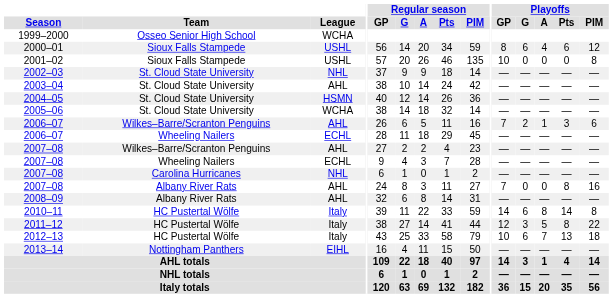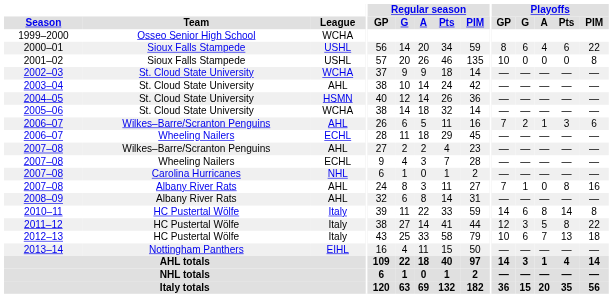 <table border="0" cellpadding="1" cellspacing="0" style="text-align:center; width:60em">
 <tr bgcolor="#e0e0e0">
 <th colspan="3" bgcolor="#ffffff"></th>
 <th rowspan="99" bgcolor="#ffffff"></th>
 <th colspan="5"><a href='#'>Regular season</a></th>
 <th rowspan="99" bgcolor="#ffffff"></th>
 <th colspan="5"><a href='#'>Playoffs</a></th>
 </tr>
 <tr bgcolor="#e0e0e0">
 <th><a href='#'>Season</a></th>
 <th>Team</th>
 <th>League</th>
 <th>GP</th>
 <th><a href='#'>G</a></th>
 <th><a href='#'>A</a></th>
 <th><a href='#'>Pts</a></th>
 <th><a href='#'>PIM</a></th>
 <th>GP</th>
 <th>G</th>
 <th>A</th>
 <th>Pts</th>
 <th>PIM</th>
 </tr>
 <tr>
 <td>1999–2000</td>
 <td><a href='#'>Osseo Senior High School</a></td>
 <td>WCHA</td>
 <td></td>
 <td></td>
 <td></td>
 <td></td>
 <td></td>
 <td></td>
 <td></td>
 <td></td>
 <td></td>
 <td></td>
 </tr>
 <tr bgcolor="#f0f0f0">
 <td>2000–01</td>
 <td><a href='#'>Sioux Falls Stampede</a></td>
 <td><a href='#'>USHL</a></td>
 <td>56</td>
 <td>14</td>
 <td>20</td>
 <td>34</td>
 <td>59</td>
 <td>8</td>
 <td>6</td>
 <td>4</td>
 <td>6</td>
-<td>12</td>
+<td>22</td>
 </tr>
 <tr>
 <td>2001–02</td>
 <td>Sioux Falls Stampede</td>
 <td>USHL</td>
 <td>57</td>
 <td>20</td>
 <td>26</td>
 <td>46</td>
 <td>135</td>
 <td>10</td>
 <td>0</td>
 <td>0</td>
 <td>0</td>
 <td>8</td>
 </tr>
 <tr bgcolor="#f0f0f0">
 <td><a href='#'>2002–03</a></td>
 <td><a href='#'>St. Cloud State University</a></td>
-<td><a href='#'>NHL</a></td>
+<td><a href='#'>WCHA</a></td>
 <td>37</td>
 <td>9</td>
 <td>9</td>
 <td>18</td>
 <td>14</td>
 <td>—</td>
 <td>—</td>
 <td>—</td>
 <td>—</td>
 <td>—</td>
 </tr>
 <tr>
 <td><a href='#'>2003–04</a></td>
 <td>St. Cloud State University</td>
 <td>AHL</td>
 <td>38</td>
 <td>10</td>
 <td>14</td>
 <td>24</td>
 <td>42</td>
 <td>—</td>
 <td>—</td>
 <td>—</td>
 <td>—</td>
 <td>—</td>
 </tr>
 <tr bgcolor="#f0f0f0">
 <td><a href='#'>2004–05</a></td>
 <td>St. Cloud State University</td>
 <td><a href='#'>HSMN</a></td>
 <td>40</td>
 <td>12</td>
 <td>14</td>
 <td>26</td>
 <td>36</td>
 <td>—</td>
 <td>—</td>
 <td>—</td>
 <td>—</td>
 <td>—</td>
 </tr>
 <tr>
 <td><a href='#'>2005–06</a></td>
 <td>St. Cloud State University</td>
 <td>WCHA</td>
 <td>38</td>
 <td>14</td>
 <td>18</td>
 <td>32</td>
 <td>14</td>
 <td>—</td>
 <td>—</td>
 <td>—</td>
 <td>—</td>
 <td>—</td>
 </tr>
 <tr bgcolor="#f0f0f0">
 <td><a href='#'>2006–07</a></td>
 <td><a href='#'>Wilkes–Barre/Scranton Penguins</a></td>
 <td><a href='#'>AHL</a></td>
 <td>26</td>
 <td>6</td>
 <td>5</td>
 <td>11</td>
 <td>16</td>
 <td>7</td>
 <td>2</td>
 <td>1</td>
 <td>3</td>
 <td>6</td>
 </tr>
 <tr>
 <td><a href='#'>2006–07</a></td>
 <td><a href='#'>Wheeling Nailers</a></td>
 <td><a href='#'>ECHL</a></td>
 <td>28</td>
 <td>11</td>
 <td>18</td>
 <td>29</td>
 <td>45</td>
 <td>—</td>
 <td>—</td>
 <td>—</td>
 <td>—</td>
 <td>—</td>
 </tr>
 <tr bgcolor="#f0f0f0">
 <td><a href='#'>2007–08</a></td>
 <td>Wilkes–Barre/Scranton Penguins</td>
 <td>AHL</td>
 <td>27</td>
 <td>2</td>
 <td>2</td>
 <td>4</td>
 <td>23</td>
 <td>—</td>
 <td>—</td>
 <td>—</td>
 <td>—</td>
 <td>—</td>
 </tr>
 <tr>
 <td><a href='#'>2007–08</a></td>
 <td>Wheeling Nailers</td>
 <td>ECHL</td>
 <td>9</td>
 <td>4</td>
 <td>3</td>
 <td>7</td>
 <td>28</td>
 <td>—</td>
 <td>—</td>
 <td>—</td>
 <td>—</td>
 <td>—</td>
 </tr>
 <tr bgcolor="#f0f0f0">
 <td><a href='#'>2007–08</a></td>
 <td><a href='#'>Carolina Hurricanes</a></td>
 <td><a href='#'>NHL</a></td>
 <td>6</td>
 <td>1</td>
 <td>0</td>
 <td>1</td>
 <td>2</td>
 <td>—</td>
 <td>—</td>
 <td>—</td>
 <td>—</td>
 <td>—</td>
 </tr>
 <tr>
 <td><a href='#'>2007–08</a></td>
 <td><a href='#'>Albany River Rats</a></td>
 <td>AHL</td>
 <td>24</td>
 <td>8</td>
 <td>3</td>
 <td>11</td>
 <td>27</td>
 <td>7</td>
-<td>0</td>
+<td>1</td>
 <td>0</td>
 <td>8</td>
 <td>16</td>
 </tr>
 <tr bgcolor="#f0f0f0">
 <td><a href='#'>2008–09</a></td>
 <td>Albany River Rats</td>
 <td>AHL</td>
 <td>32</td>
 <td>6</td>
 <td>8</td>
 <td>14</td>
 <td>31</td>
 <td>—</td>
 <td>—</td>
 <td>—</td>
 <td>—</td>
 <td>—</td>
 </tr>
 <tr>
 <td><a href='#'>2010–11</a></td>
 <td><a href='#'>HC Pustertal Wölfe</a></td>
 <td><a href='#'>Italy</a></td>
 <td>39</td>
 <td>11</td>
 <td>22</td>
 <td>33</td>
 <td>59</td>
 <td>14</td>
 <td>6</td>
 <td>8</td>
 <td>14</td>
 <td>8</td>
 </tr>
 <tr bgcolor="#f0f0f0">
 <td><a href='#'>2011–12</a></td>
 <td>HC Pustertal Wölfe</td>
 <td>Italy</td>
 <td>38</td>
 <td>27</td>
 <td>14</td>
 <td>41</td>
 <td>44</td>
 <td>12</td>
 <td>3</td>
 <td>5</td>
 <td>8</td>
 <td>22</td>
 </tr>
 <tr>
 <td><a href='#'>2012–13</a></td>
 <td>HC Pustertal Wölfe</td>
 <td>Italy</td>
 <td>43</td>
 <td>25</td>
 <td>33</td>
 <td>58</td>
 <td>79</td>
 <td>10</td>
 <td>6</td>
 <td>7</td>
 <td>13</td>
 <td>18</td>
 </tr>
 <tr bgcolor="#f0f0f0">
 <td><a href='#'>2013–14</a></td>
 <td><a href='#'>Nottingham Panthers</a></td>
 <td><a href='#'>EIHL</a></td>
 <td>16</td>
 <td>4</td>
 <td>11</td>
 <td>15</td>
 <td>50</td>
 <td>—</td>
 <td>—</td>
 <td>—</td>
 <td>—</td>
 <td>—</td>
 </tr>
 <tr bgcolor="#e0e0e0">
 <th colspan="3">AHL totals</th>
 <th>109</th>
 <th>22</th>
 <th>18</th>
 <th>40</th>
 <th>97</th>
 <th>14</th>
 <th>3</th>
 <th>1</th>
 <th>4</th>
 <th>14</th>
 </tr>
 <tr bgcolor="#e0e0e0">
 <th colspan="3">NHL totals</th>
 <th>6</th>
 <th>1</th>
 <th>0</th>
 <th>1</th>
 <th>2</th>
 <th>—</th>
 <th>—</th>
 <th>—</th>
 <th>—</th>
 <th>—</th>
 </tr>
 <tr bgcolor="#e0e0e0">
 <th colspan="3">Italy totals</th>
 <th>120</th>
 <th>63</th>
 <th>69</th>
 <th>132</th>
 <th>182</th>
 <th>36</th>
 <th>15</th>
 <th>20</th>
 <th>35</th>
 <th>56</th>
 </tr>
 </table>
